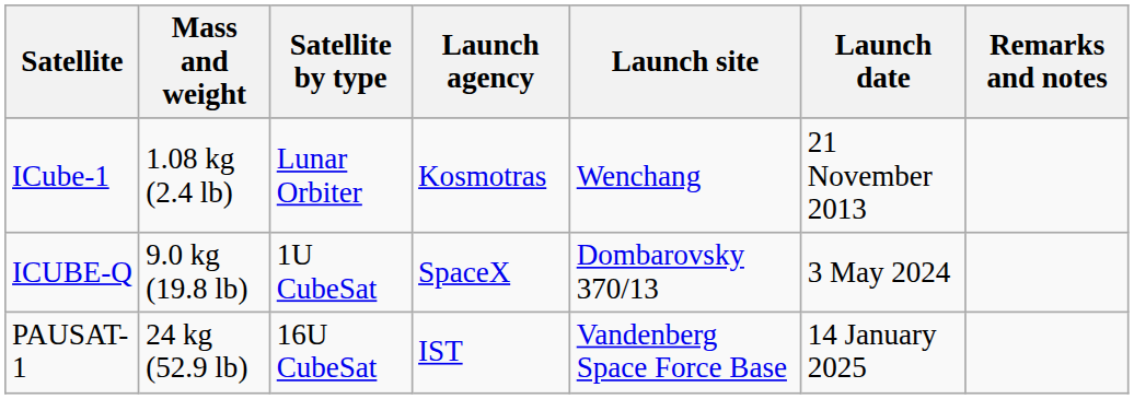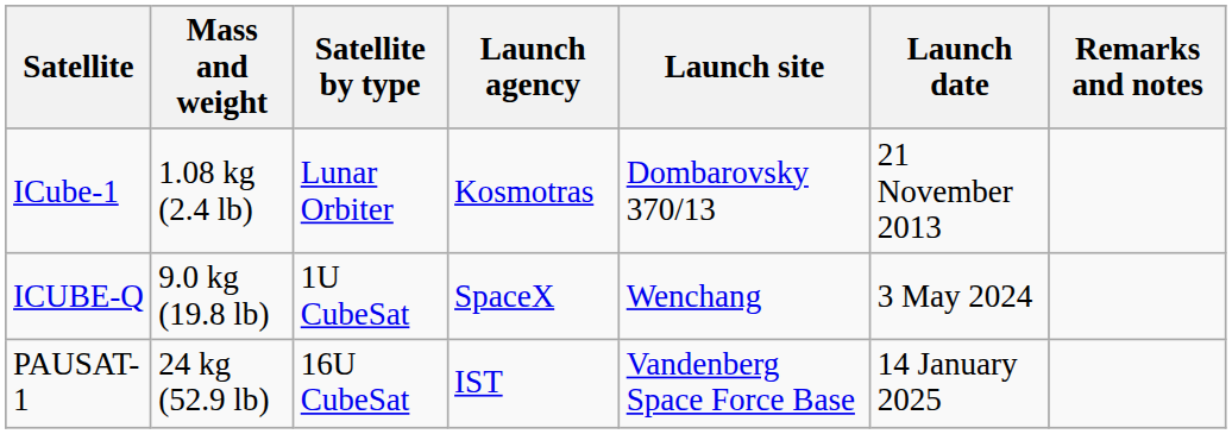 <table class="wikitable sortable">
 <tr>
 <th>Satellite</th>
 <th>Mass and weight</th>
 <th>Satellite by type</th>
 <th>Launch agency</th>
 <th>Launch site</th>
 <th>Launch date</th>
 <th>Remarks and notes</th>
 </tr>
 <tr>
 <td><a href='#'>ICube-1</a></td>
 <td>1.08 kg (2.4 lb)</td>
 <td><a href='#'>Lunar Orbiter</a></td>
 <td><a href='#'>Kosmotras</a></td>
-<td><a href='#'>Wenchang</a></td>
+<td><a href='#'>Dombarovsky</a> 370/13</td>
 <td>21 November 2013</td>
 <td></td>
 </tr>
 <tr>
 <td><a href='#'>ICUBE-Q</a></td>
 <td>9.0 kg  (19.8 lb)</td>
 <td>1U <a href='#'>CubeSat</a></td>
 <td><a href='#'>SpaceX</a></td>
-<td><a href='#'>Dombarovsky</a> 370/13</td>
+<td><a href='#'>Wenchang</a></td>
 <td>3 May 2024</td>
 <td></td>
 </tr>
 <tr>
 <td>PAUSAT-1</td>
 <td>24 kg<br>(52.9 lb)</td>
 <td>16U<br><a href='#'>CubeSat</a></td>
 <td><a href='#'>IST</a></td>
 <td><a href='#'>Vandenberg Space Force Base</a></td>
 <td>14 January 2025</td>
 <td></td>
 </tr>
 </table>
